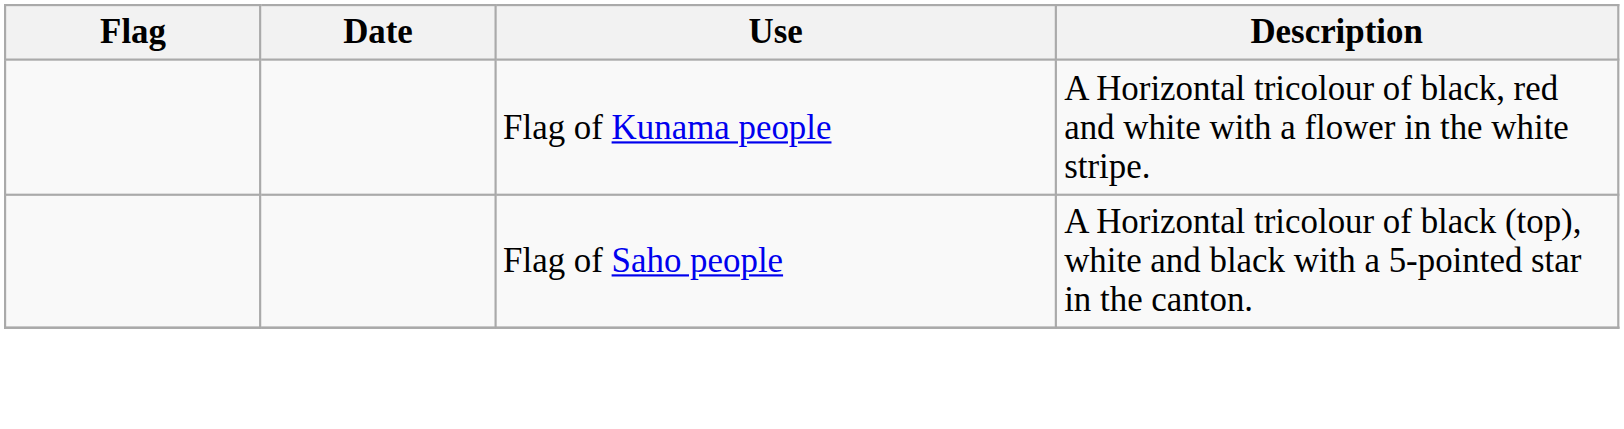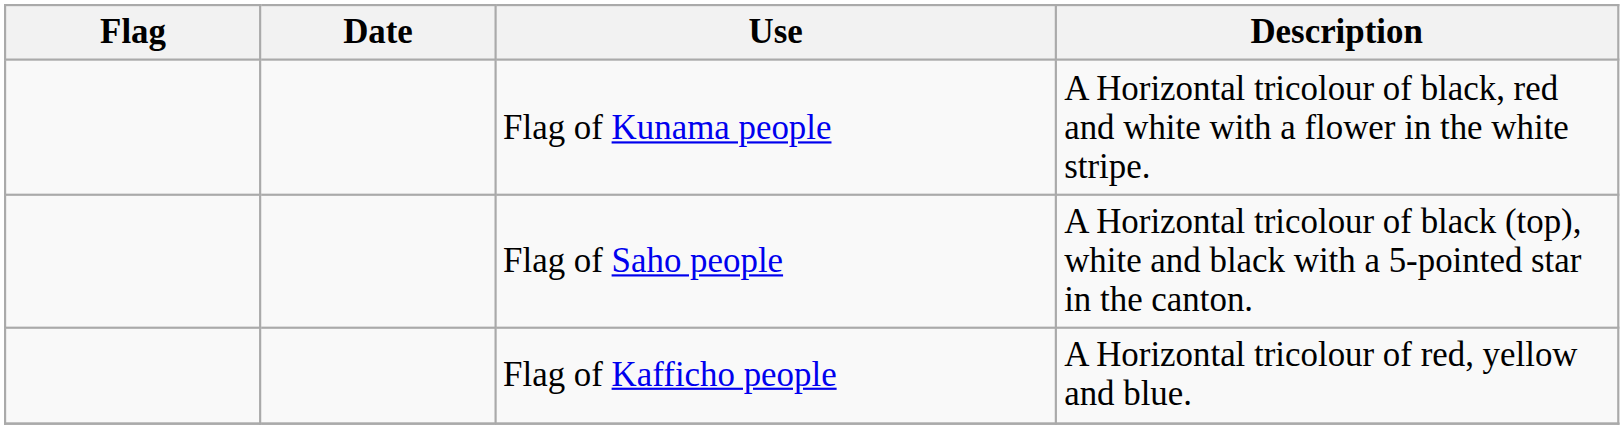 <table class="wikitable">
 <tr>
 <th style="width:110px;">Flag</th>
 <th style="width:100px;">Date</th>
 <th style="width:250px;">Use</th>
 <th style="width:250px;">Description</th>
 </tr>
 <tr>
 <td></td>
 <td></td>
 <td>Flag of <a href='#'>Kunama people</a></td>
 <td>A Horizontal tricolour of black, red and white with a flower in the white stripe.</td>
 </tr>
 <tr>
 <td></td>
 <td></td>
 <td>Flag of <a href='#'>Saho people</a></td>
 <td>A Horizontal tricolour of black (top), white and black with a 5-pointed star in the canton.</td>
 </tr>
 <tr>
+<td></td>
+<td></td>
+<td>Flag of <a href='#'>Kafficho people</a></td>
+<td>A Horizontal tricolour of red, yellow and blue.</td>
+</tr>
+<tr>
 </tr>
 </table>
